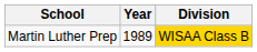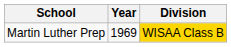 <table class="wikitable">
 <tr>
 <th>School</th>
 <th>Year</th>
 <th>Division</th>
 </tr>
 <tr>
 <td>Martin Luther Prep</td>
-<td>1989</td>
+<td>1969</td>
 <td style="background: gold;">WISAA Class B</td>
 </tr>
 </table>
